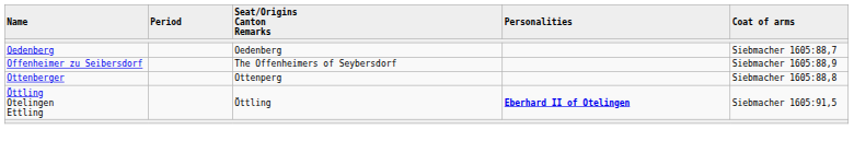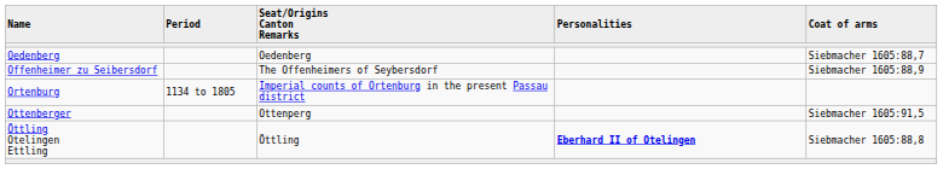 <table class="wikitable" width="100%">
 <tr>
 <td style="background:#EEEEEE;" ! width="17%"><strong>Name</strong></td>
 <td style="background:#EEEEEE;" ! width="10%"><strong>Period</strong></td>
 <td style="background:#EEEEEE;" ! width="32%"><strong>Seat/Origins <br> Canton <br> Remarks</strong></td>
 <td style="background:#EEEEEE;" ! width="27%"><strong>Personalities</strong></td>
 <td style="background:#EEEEEE;" ! width="14%"><strong>Coat of arms</strong></td>
 </tr>
 <tr>
 <td colspan="5" align="left" style="background:#f0f0f0;"></td>
 </tr>
 <tr>
 <td><a href='#'>Oedenberg</a></td>
 <td></td>
 <td>Oedenberg</td>
 <td></td>
 <td>Siebmacher 1605:88,7</td>
 </tr>
 <tr>
 <td><a href='#'>Offenheimer zu Seibersdorf</a></td>
 <td></td>
 <td>The Offenheimers of Seybersdorf</td>
 <td></td>
 <td>Siebmacher 1605:88,9</td>
 </tr>
 <tr>
+<td><a href='#'>Ortenburg</a></td>
+<td>1134 to 1805</td>
+<td><a href='#'>Imperial counts of Ortenburg</a> in the present <a href='#'>Passau district</a></td>
+<td></td>
+<td></td>
+</tr>
+<tr>
 <td><a href='#'>Ottenberger</a></td>
 <td></td>
 <td>Ottenperg</td>
 <td></td>
-<td>Siebmacher 1605:88,8</td>
+<td>Siebmacher 1605:91,5</td>
 </tr>
 <tr>
 <td><a href='#'>Öttling</a> <br> Otelingen <br> Ettling</td>
 <td></td>
 <td>Öttling</td>
 <td><strong><a href='#'>Eberhard II of Otelingen</a></strong></td>
-<td>Siebmacher 1605:91,5</td>
+<td>Siebmacher 1605:88,8</td>
 </tr>
 <tr>
 <td colspan="5" align="left" style="background:#f0f0f0;"></td>
 </tr>
 </table>
